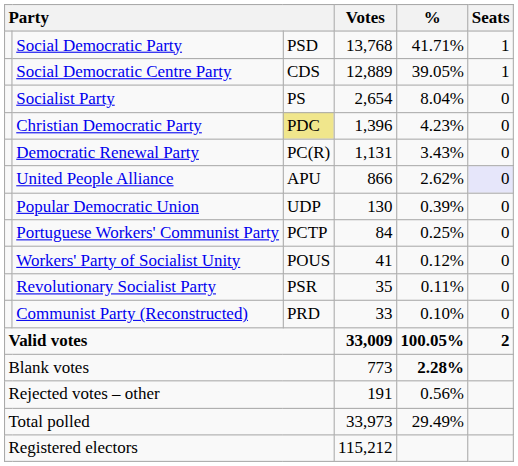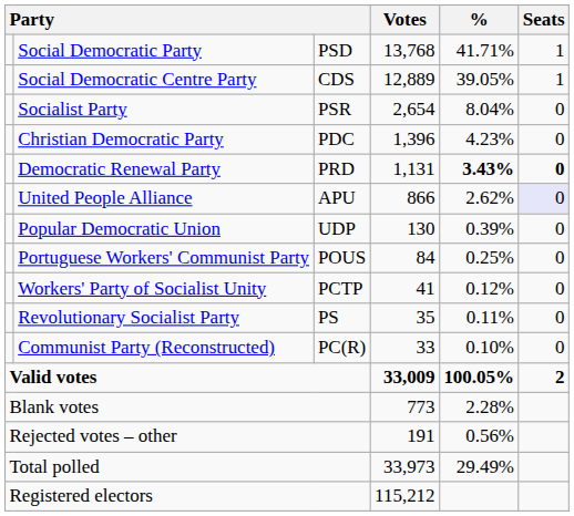 <table class="wikitable" border="1" style="text-align:right;">
 <tr>
 <th style="text-align:left;" colspan=3>Party</th>
 <th align=center width="50">Votes</th>
 <th align=center width="50">%</th>
 <th align=center>Seats</th>
 </tr>
 <tr>
 <td></td>
 <td align=left><a href='#'>Social Democratic Party</a></td>
 <td align=left>PSD</td>
 <td>13,768</td>
 <td>41.71%</td>
 <td>1</td>
 </tr>
 <tr>
 <td></td>
 <td align=left style="white-space: nowrap;"><a href='#'>Social Democratic Centre Party</a></td>
 <td align=left>CDS</td>
 <td>12,889</td>
 <td>39.05%</td>
 <td>1</td>
 </tr>
 <tr>
 <td></td>
 <td align=left><a href='#'>Socialist Party</a></td>
-<td align=left>PS</td>
+<td align=left>PSR</td>
 <td>2,654</td>
 <td>8.04%</td>
 <td>0</td>
 </tr>
 <tr>
 <td></td>
 <td align=left style="white-space: nowrap;"><a href='#'>Christian Democratic Party</a></td>
-<td align=left style="background: khaki;">PDC</td>
+<td align=left>PDC</td>
 <td>1,396</td>
 <td>4.23%</td>
 <td>0</td>
 </tr>
 <tr>
 <td></td>
 <td align=left><a href='#'>Democratic Renewal Party</a></td>
-<td align=left>PC(R)</td>
+<td align=left>PRD</td>
 <td>1,131</td>
-<td>3.43%</td>
-<td>0</td>
+<td><strong>3.43%</strong></td>
+<td><strong>0</strong></td>
 </tr>
 <tr>
 <td></td>
 <td align=left><a href='#'>United People Alliance</a></td>
 <td align=left>APU</td>
 <td>866</td>
 <td>2.62%</td>
 <td style="background: lavender;">0</td>
 </tr>
 <tr>
 <td></td>
 <td align=left><a href='#'>Popular Democratic Union</a></td>
 <td align=left>UDP</td>
 <td>130</td>
 <td>0.39%</td>
 <td>0</td>
 </tr>
 <tr>
 <td></td>
 <td align=left><a href='#'>Portuguese Workers' Communist Party</a></td>
-<td align=left>PCTP</td>
+<td align=left>POUS</td>
 <td>84</td>
 <td>0.25%</td>
 <td>0</td>
 </tr>
 <tr>
 <td></td>
 <td align=left><a href='#'>Workers' Party of Socialist Unity</a></td>
-<td align=left>POUS</td>
+<td align=left>PCTP</td>
 <td>41</td>
 <td>0.12%</td>
 <td>0</td>
 </tr>
 <tr>
 <td></td>
 <td align=left><a href='#'>Revolutionary Socialist Party</a></td>
-<td align=left>PSR</td>
+<td align=left>PS</td>
 <td>35</td>
 <td>0.11%</td>
 <td>0</td>
 </tr>
 <tr>
 <td></td>
 <td align=left><a href='#'>Communist Party (Reconstructed)</a></td>
-<td align=left>PRD</td>
+<td align=left>PC(R)</td>
 <td>33</td>
 <td>0.10%</td>
 <td>0</td>
 </tr>
 <tr style="font-weight:bold">
 <td align=left colspan=3>Valid votes</td>
 <td>33,009</td>
 <td>100.05%</td>
 <td>2</td>
 </tr>
 <tr>
 <td align=left colspan=3>Blank votes</td>
 <td>773</td>
-<td><strong>2.28%</strong></td>
+<td>2.28%</td>
 <td></td>
 </tr>
 <tr>
 <td align=left colspan=3>Rejected votes – other</td>
 <td>191</td>
 <td>0.56%</td>
 <td></td>
 </tr>
 <tr>
 <td align=left colspan=3>Total polled</td>
 <td>33,973</td>
 <td>29.49%</td>
 <td></td>
 </tr>
 <tr>
 <td align=left colspan=3>Registered electors</td>
 <td>115,212</td>
 <td></td>
 <td></td>
 </tr>
 </table>
